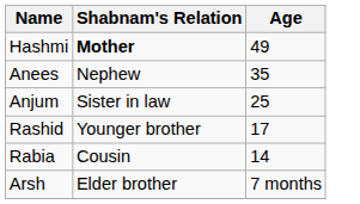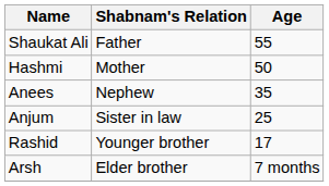 <table class="wikitable">
 <tr>
 <th scope="col">Name</th>
 <th scope="col">Shabnam's Relation</th>
 <th scope="col">Age</th>
 </tr>
 <tr>
+<td>Shaukat Ali</td>
+<td>Father</td>
+<td>55</td>
+</tr>
+<tr>
 <td>Hashmi</td>
-<td><strong>Mother</strong></td>
-<td>49</td>
+<td>Mother</td>
+<td>50</td>
 </tr>
 <tr>
 <td>Anees</td>
 <td>Nephew</td>
 <td>35</td>
 </tr>
 <tr>
 <td>Anjum</td>
 <td>Sister in law</td>
 <td>25</td>
 </tr>
 <tr>
 <td>Rashid</td>
 <td>Younger brother</td>
 <td>17</td>
 </tr>
 <tr>
-<td>Rabia</td>
-<td>Cousin</td>
-<td>14</td>
-</tr>
-<tr>
 <td>Arsh</td>
 <td>Elder brother</td>
 <td>7 months</td>
 </tr>
 <tr>
 </tr>
 </table>
